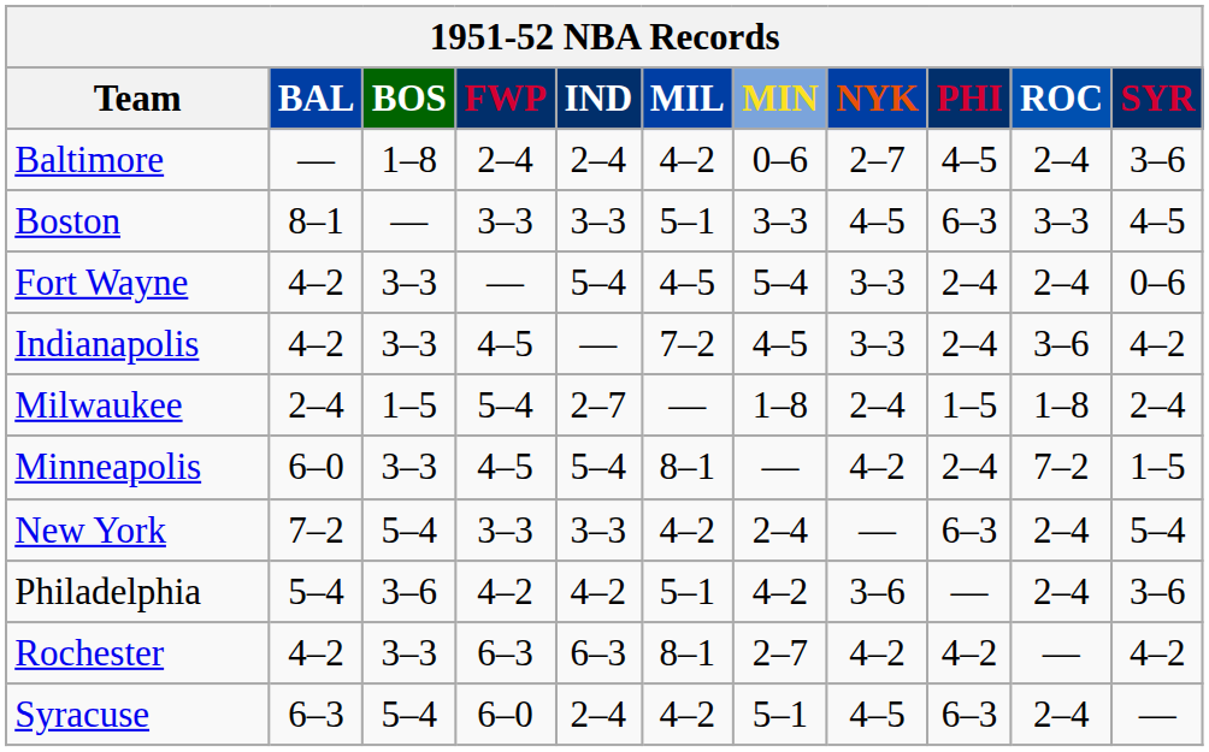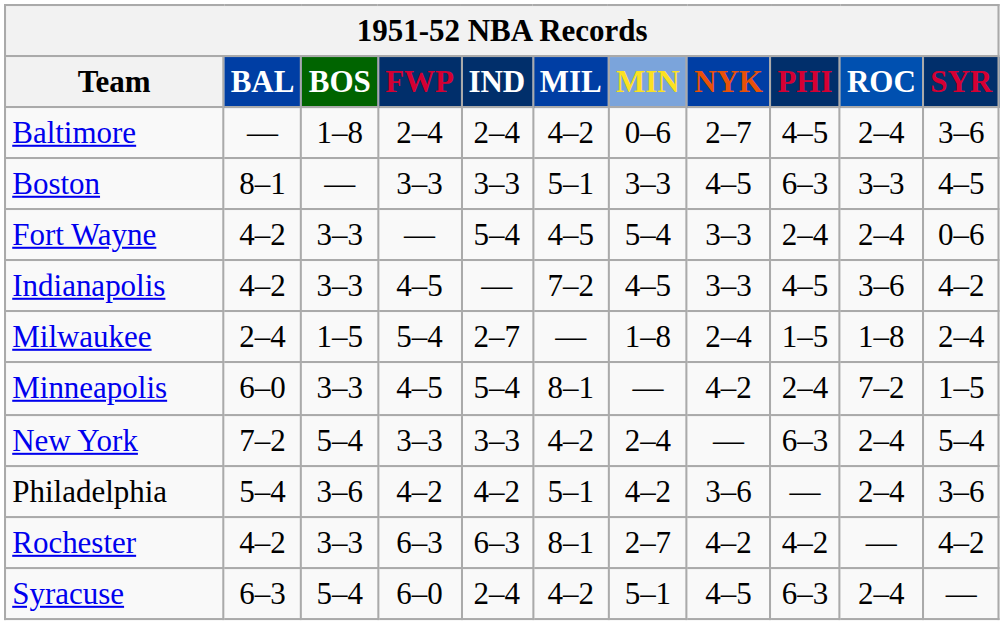 <table class="wikitable" style="font-size:95%; text-align:center;">
 <tr>
 <th colspan=11>1951-52 NBA Records</th>
 </tr>
 <tr>
 <th width=100>Team</th>
 <th style="background:#003EA4;color:#FFFFFF;width=35">BAL</th>
 <th style="background:#006400;color:#FFFFFF;width=35">BOS</th>
 <th style="background:#012F6B;color:#D40032;width=35">FWP</th>
 <th style="background:#012F6B;color:#FFFFFF;width=35">IND</th>
 <th style="background:#003EA4;color:#FFFFFF;width=35">MIL</th>
 <th style="background:#7BA4DB;color:#FBE122;width=35">MIN</th>
 <th style="background:#003EA4;color:#E85109;width=35">NYK</th>
 <th style="background:#012F6B;color:#D50033;width=35">PHI</th>
 <th style="background:#0050B0;color:#FFFFFF;width=35">ROC</th>
 <th style="background:#012F6B;color:#D50033;width=35">SYR</th>
 </tr>
 <tr>
 <td style="text-align:left;"><a href='#'>Baltimore</a></td>
 <td>—</td>
 <td>1–8</td>
 <td>2–4</td>
 <td>2–4</td>
 <td>4–2</td>
 <td>0–6</td>
 <td>2–7</td>
 <td>4–5</td>
 <td>2–4</td>
 <td>3–6</td>
 </tr>
 <tr>
 <td style="text-align:left;"><a href='#'>Boston</a></td>
 <td>8–1</td>
 <td>—</td>
 <td>3–3</td>
 <td>3–3</td>
 <td>5–1</td>
 <td>3–3</td>
 <td>4–5</td>
 <td>6–3</td>
 <td>3–3</td>
 <td>4–5</td>
 </tr>
 <tr>
 <td style="text-align:left;"><a href='#'>Fort Wayne</a></td>
 <td>4–2</td>
 <td>3–3</td>
 <td>—</td>
 <td>5–4</td>
 <td>4–5</td>
 <td>5–4</td>
 <td>3–3</td>
 <td>2–4</td>
 <td>2–4</td>
 <td>0–6</td>
 </tr>
 <tr>
 <td style="text-align:left;"><a href='#'>Indianapolis</a></td>
 <td>4–2</td>
 <td>3–3</td>
 <td>4–5</td>
 <td>—</td>
 <td>7–2</td>
 <td>4–5</td>
 <td>3–3</td>
-<td>2–4</td>
+<td>4–5</td>
 <td>3–6</td>
 <td>4–2</td>
 </tr>
 <tr>
 <td style="text-align:left;"><a href='#'>Milwaukee</a></td>
 <td>2–4</td>
 <td>1–5</td>
 <td>5–4</td>
 <td>2–7</td>
 <td>—</td>
 <td>1–8</td>
 <td>2–4</td>
 <td>1–5</td>
 <td>1–8</td>
 <td>2–4</td>
 </tr>
 <tr>
 <td style="text-align:left;"><a href='#'>Minneapolis</a></td>
 <td>6–0</td>
 <td>3–3</td>
 <td>4–5</td>
 <td>5–4</td>
 <td>8–1</td>
 <td>—</td>
 <td>4–2</td>
 <td>2–4</td>
 <td>7–2</td>
 <td>1–5</td>
 </tr>
 <tr>
 <td style="text-align:left;"><a href='#'>New York</a></td>
 <td>7–2</td>
 <td>5–4</td>
 <td>3–3</td>
 <td>3–3</td>
 <td>4–2</td>
 <td>2–4</td>
 <td>—</td>
 <td>6–3</td>
 <td>2–4</td>
 <td>5–4</td>
 </tr>
 <tr>
 <td style="text-align:left;">Philadelphia</td>
 <td>5–4</td>
 <td>3–6</td>
 <td>4–2</td>
 <td>4–2</td>
 <td>5–1</td>
 <td>4–2</td>
 <td>3–6</td>
 <td>—</td>
 <td>2–4</td>
 <td>3–6</td>
 </tr>
 <tr>
 <td style="text-align:left;"><a href='#'>Rochester</a></td>
 <td>4–2</td>
 <td>3–3</td>
 <td>6–3</td>
 <td>6–3</td>
 <td>8–1</td>
 <td>2–7</td>
 <td>4–2</td>
 <td>4–2</td>
 <td>—</td>
 <td>4–2</td>
 </tr>
 <tr>
 <td style="text-align:left;"><a href='#'>Syracuse</a></td>
 <td>6–3</td>
 <td>5–4</td>
 <td>6–0</td>
 <td>2–4</td>
 <td>4–2</td>
 <td>5–1</td>
 <td>4–5</td>
 <td>6–3</td>
 <td>2–4</td>
 <td>—</td>
 </tr>
 </table>
